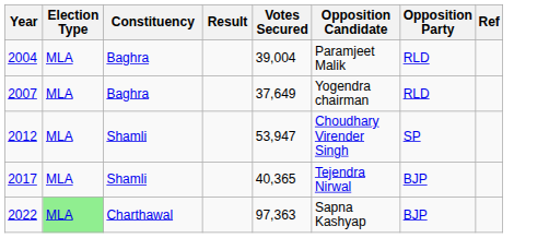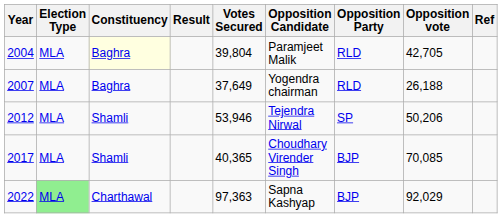 <table class="sortable wikitable">
 <tr>
 <th width=50>Year</th>
 <th width=80>Election Type</th>
 <th width=150>Constituency</th>
 <th width=70>Result</th>
 <th width=70>Votes Secured</th>
 <th width=150>Opposition Candidate</th>
 <th width=70>Opposition Party</th>
+<th width=70>Opposition vote</th>
 <th width=25>Ref</th>
 </tr>
 <tr>
 <td><a href='#'>2004</a></td>
 <td><a href='#'>MLA</a></td>
-<td><a href='#'>Baghra</a></td>
+<td style="background: lightyellow;"><a href='#'>Baghra</a></td>
 <td></td>
-<td>39,004</td>
+<td>39,804</td>
 <td>Paramjeet Malik</td>
 <td><a href='#'>RLD</a></td>
+<td>42,705</td>
 <td></td>
 </tr>
 <tr>
 <td><a href='#'>2007</a></td>
 <td><a href='#'>MLA</a></td>
 <td><a href='#'>Baghra</a></td>
 <td></td>
 <td>37,649</td>
 <td>Yogendra chairman</td>
 <td><a href='#'>RLD</a></td>
+<td>26,188</td>
 <td></td>
 </tr>
 <tr>
 <td><a href='#'>2012</a></td>
 <td><a href='#'>MLA</a></td>
 <td><a href='#'>Shamli</a></td>
 <td></td>
-<td>53,947</td>
-<td><a href='#'>Choudhary Virender Singh</a></td>
+<td>53,946</td>
+<td><a href='#'>Tejendra Nirwal</a></td>
 <td><a href='#'>SP</a></td>
+<td>50,206</td>
 <td></td>
 </tr>
 <tr>
 <td><a href='#'>2017</a></td>
 <td><a href='#'>MLA</a></td>
 <td><a href='#'>Shamli</a></td>
 <td></td>
 <td>40,365</td>
-<td><a href='#'>Tejendra Nirwal</a></td>
+<td><a href='#'>Choudhary Virender Singh</a></td>
 <td><a href='#'>BJP</a></td>
+<td>70,085</td>
 <td></td>
 </tr>
 <tr>
 <td><a href='#'>2022</a></td>
 <td style="background: lightgreen;"><a href='#'>MLA</a></td>
 <td><a href='#'>Charthawal</a></td>
 <td></td>
 <td>97,363</td>
 <td>Sapna Kashyap</td>
 <td><a href='#'>BJP</a></td>
+<td>92,029</td>
 <td></td>
 </tr>
 </table>
